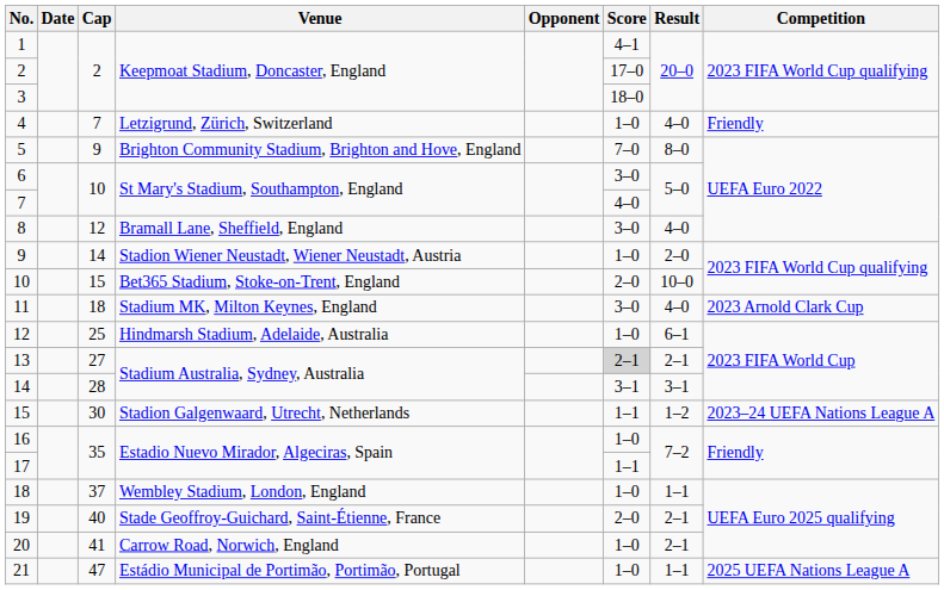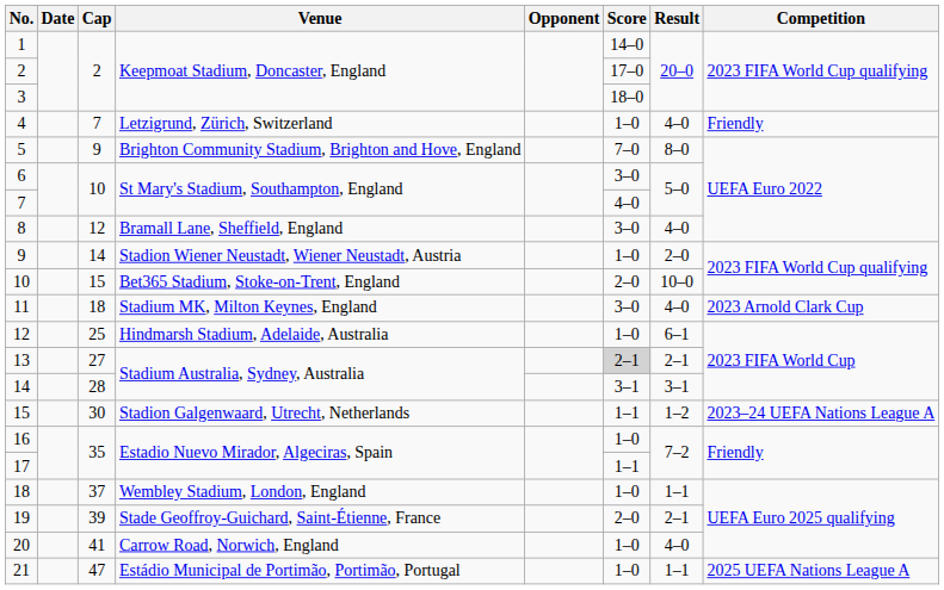 <table class="wikitable sortable">
 <tr>
 <th scope="col">No.</th>
 <th scope="col" data-sort-type="date">Date</th>
 <th scope="col">Cap</th>
 <th scope="col">Venue</th>
 <th scope="col">Opponent</th>
 <th scope="col" class="unsortable">Score</th>
 <th scope="col" class="unsortable">Result</th>
 <th scope="col">Competition</th>
 </tr>
 <tr>
 <td style="text-align:center">1</td>
 <td rowspan="3"></td>
 <td rowspan="3" style="text-align:center">2</td>
 <td rowspan="3"><a href='#'>Keepmoat Stadium</a>, <a href='#'>Doncaster</a>, England</td>
 <td rowspan="3"></td>
-<td style="text-align:center">4–1</td>
+<td style="text-align:center">14–0</td>
 <td rowspan="3" style="text-align:center"><a href='#'>20–0</a></td>
 <td rowspan="3"><a href='#'>2023 FIFA World Cup qualifying</a></td>
 </tr>
 <tr>
 <td style="text-align:center">2</td>
 <td style="text-align:center">17–0</td>
 </tr>
 <tr>
 <td style="text-align:center">3</td>
 <td style="text-align:center">18–0</td>
 </tr>
 <tr>
 <td style="text-align:center">4</td>
 <td></td>
 <td style="text-align:center">7</td>
 <td><a href='#'>Letzigrund</a>, <a href='#'>Zürich</a>, Switzerland</td>
 <td></td>
 <td style="text-align:center">1–0</td>
 <td style="text-align:center">4–0</td>
 <td><a href='#'>Friendly</a></td>
 </tr>
 <tr>
 <td style="text-align:center">5</td>
 <td></td>
 <td style="text-align:center">9</td>
 <td><a href='#'>Brighton Community Stadium</a>, <a href='#'>Brighton and Hove</a>, England</td>
 <td></td>
 <td style="text-align:center">7–0</td>
 <td style="text-align:center">8–0</td>
 <td rowspan="4"><a href='#'>UEFA Euro 2022</a></td>
 </tr>
 <tr>
 <td style="text-align:center">6</td>
 <td rowspan="2"></td>
 <td rowspan="2" style="text-align:center">10</td>
 <td rowspan="2"><a href='#'>St Mary's Stadium</a>, <a href='#'>Southampton</a>, England</td>
 <td rowspan="2"></td>
 <td style="text-align:center">3–0</td>
 <td rowspan="2" style="text-align:center">5–0</td>
 </tr>
 <tr>
 <td style="text-align:center">7</td>
 <td style="text-align:center">4–0</td>
 </tr>
 <tr>
 <td style="text-align:center">8</td>
 <td></td>
 <td style="text-align:center">12</td>
 <td><a href='#'>Bramall Lane</a>, <a href='#'>Sheffield</a>, England</td>
 <td></td>
 <td style="text-align:center">3–0</td>
 <td style="text-align:center">4–0</td>
 </tr>
 <tr>
 <td style="text-align:center">9</td>
 <td></td>
 <td style="text-align:center">14</td>
 <td><a href='#'>Stadion Wiener Neustadt</a>, <a href='#'>Wiener Neustadt</a>, Austria</td>
 <td></td>
 <td style="text-align:center">1–0</td>
 <td style="text-align:center">2–0</td>
 <td rowspan="2"><a href='#'>2023 FIFA World Cup qualifying</a></td>
 </tr>
 <tr>
 <td style="text-align:center">10</td>
 <td></td>
 <td style="text-align:center">15</td>
 <td><a href='#'>Bet365 Stadium</a>, <a href='#'>Stoke-on-Trent</a>, England</td>
 <td></td>
 <td style="text-align:center">2–0</td>
 <td style="text-align:center">10–0</td>
 </tr>
 <tr>
 <td style="text-align:center">11</td>
 <td></td>
 <td style="text-align:center">18</td>
 <td><a href='#'>Stadium MK</a>, <a href='#'>Milton Keynes</a>, England</td>
 <td></td>
 <td style="text-align:center">3–0</td>
 <td style="text-align:center">4–0</td>
 <td><a href='#'>2023 Arnold Clark Cup</a></td>
 </tr>
 <tr>
 <td style="text-align:center">12</td>
 <td></td>
 <td style="text-align:center">25</td>
 <td><a href='#'>Hindmarsh Stadium</a>, <a href='#'>Adelaide</a>, Australia</td>
 <td></td>
 <td style="text-align:center">1–0</td>
 <td style="text-align:center">6–1</td>
 <td rowspan="3"><a href='#'>2023 FIFA World Cup</a></td>
 </tr>
 <tr>
 <td style="text-align:center">13</td>
 <td></td>
 <td style="text-align:center">27</td>
 <td rowspan=2><a href='#'>Stadium Australia</a>, <a href='#'>Sydney</a>, Australia</td>
 <td></td>
 <td style="background: lightgrey; text-align:center">2–1</td>
 <td style="text-align:center">2–1</td>
 </tr>
 <tr>
 <td style="text-align:center">14</td>
 <td></td>
 <td style="text-align:center">28</td>
 <td></td>
 <td style="text-align:center">3–1</td>
 <td style="text-align:center">3–1</td>
 </tr>
 <tr>
 <td style="text-align:center">15</td>
 <td></td>
 <td style="text-align:center">30</td>
 <td><a href='#'>Stadion Galgenwaard</a>, <a href='#'>Utrecht</a>, Netherlands</td>
 <td></td>
 <td style="text-align:center">1–1</td>
 <td style="text-align:center">1–2</td>
 <td><a href='#'>2023–24 UEFA Nations League A</a></td>
 </tr>
 <tr>
 <td style="text-align:center">16</td>
 <td rowspan="2"></td>
 <td rowspan="2" style="text-align:center">35</td>
 <td rowspan="2"><a href='#'>Estadio Nuevo Mirador</a>, <a href='#'>Algeciras</a>, Spain</td>
 <td rowspan="2"></td>
 <td style="text-align:center">1–0</td>
 <td rowspan="2" style="text-align:center">7–2</td>
 <td rowspan="2"><a href='#'>Friendly</a></td>
 </tr>
 <tr>
 <td style="text-align:center">17</td>
 <td style="text-align:center">1–1</td>
 </tr>
 <tr>
 <td style="text-align:center">18</td>
 <td></td>
 <td style="text-align:center">37</td>
 <td><a href='#'>Wembley Stadium</a>, <a href='#'>London</a>, England</td>
 <td></td>
 <td style="text-align:center">1–0</td>
 <td style="text-align:center">1–1</td>
 <td rowspan="3"><a href='#'>UEFA Euro 2025 qualifying</a></td>
 </tr>
 <tr>
 <td style="text-align:center">19</td>
 <td></td>
-<td style="text-align:center">40</td>
+<td style="text-align:center">39</td>
 <td><a href='#'>Stade Geoffroy-Guichard</a>, <a href='#'>Saint-Étienne</a>, France</td>
 <td></td>
 <td style="text-align:center">2–0</td>
 <td style="text-align:center">2–1</td>
 </tr>
 <tr>
 <td style="text-align:center">20</td>
 <td></td>
 <td style="text-align:center">41</td>
 <td><a href='#'>Carrow Road</a>, <a href='#'>Norwich</a>, England</td>
 <td></td>
 <td style="text-align:center">1–0</td>
-<td style="text-align:center">2–1</td>
+<td style="text-align:center">4–0</td>
 </tr>
 <tr>
 <td style="text-align:center">21</td>
 <td></td>
 <td style="text-align:center">47</td>
 <td><a href='#'>Estádio Municipal de Portimão</a>, <a href='#'>Portimão</a>, Portugal</td>
 <td></td>
 <td style="text-align:center">1–0</td>
 <td style="text-align:center">1–1</td>
 <td><a href='#'>2025 UEFA Nations League A</a></td>
 </tr>
 </table>
